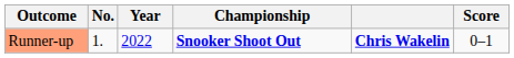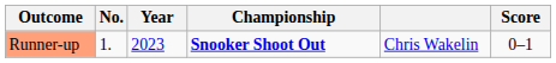 <table class="sortable wikitable">
 <tr>
 <th width="80">Outcome</th>
 <th width="20">No.</th>
 <th width="50">Year</th>
 <th width="180">Championship</th>
 <th width="100"></th>
 <th width="50">Score</th>
 </tr>
 <tr>
 <td style="background:#ffa07a;">Runner-up</td>
 <td>1.</td>
-<td><a href='#'>2022</a></td>
+<td><a href='#'>2023</a></td>
 <td><strong><a href='#'>Snooker Shoot Out</a></strong></td>
-<td><strong> <a href='#'>Chris Wakelin</a></strong></td>
+<td> <a href='#'>Chris Wakelin</a></td>
 <td align="center">0–1</td>
 </tr>
 </table>
